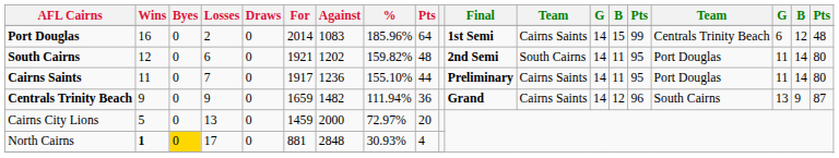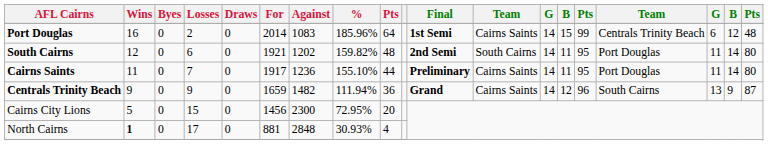 <table style="font-size: 85%; text-align: left;" class="wikitable">
 <tr>
 <th style="color:crimson">AFL Cairns</th>
 <th style="color:crimson">Wins</th>
 <th style="color:crimson">Byes</th>
 <th style="color:crimson">Losses</th>
 <th style="color:crimson">Draws</th>
 <th style="color:crimson">For</th>
 <th style="color:crimson">Against</th>
 <th style="color:crimson">%</th>
 <th style="color:crimson">Pts</th>
 <th></th>
 <th style="color:green">Final</th>
 <th style="color:green">Team</th>
 <th style="color:green">G</th>
 <th style="color:green">B</th>
 <th style="color:green">Pts</th>
 <th style="color:green">Team</th>
 <th style="color:green">G</th>
 <th style="color:green">B</th>
 <th style="color:green">Pts</th>
 </tr>
 <tr>
 </tr>
 <tr>
 </tr>
 <tr>
 <td><strong>	Port Douglas	</strong></td>
 <td>16</td>
 <td>0</td>
 <td>2</td>
 <td>0</td>
 <td>2014</td>
 <td>1083</td>
 <td>185.96%</td>
 <td>64</td>
 <td></td>
 <td><strong>1st Semi</strong></td>
 <td>Cairns Saints</td>
 <td>14</td>
 <td>15</td>
 <td>99</td>
 <td>Centrals Trinity Beach</td>
 <td>6</td>
 <td>12</td>
 <td>48</td>
 </tr>
 <tr>
 <td><strong>	South Cairns	</strong></td>
 <td>12</td>
 <td>0</td>
 <td>6</td>
 <td>0</td>
 <td>1921</td>
 <td>1202</td>
 <td>159.82%</td>
 <td>48</td>
 <td></td>
 <td><strong>2nd Semi</strong></td>
 <td>South Cairns</td>
 <td>14</td>
 <td>11</td>
 <td>95</td>
 <td>Port Douglas</td>
 <td>11</td>
 <td>14</td>
 <td>80</td>
 </tr>
 <tr>
 <td><strong>	Cairns Saints	</strong></td>
 <td>11</td>
 <td>0</td>
 <td>7</td>
 <td>0</td>
 <td>1917</td>
 <td>1236</td>
 <td>155.10%</td>
 <td>44</td>
 <td></td>
 <td><strong>Preliminary</strong></td>
 <td>Cairns Saints</td>
 <td>14</td>
 <td>11</td>
 <td>95</td>
 <td>Port Douglas</td>
 <td>11</td>
 <td>14</td>
 <td>80</td>
 </tr>
 <tr>
 <td><strong>	Centrals Trinity Beach	</strong></td>
 <td>9</td>
 <td>0</td>
 <td>9</td>
 <td>0</td>
 <td>1659</td>
 <td>1482</td>
 <td>111.94%</td>
 <td>36</td>
 <td></td>
 <td><strong>Grand</strong></td>
 <td>Cairns Saints</td>
 <td>14</td>
 <td>12</td>
 <td>96</td>
 <td>South Cairns</td>
 <td>13</td>
 <td>9</td>
 <td>87</td>
 </tr>
 <tr>
 <td>Cairns City Lions</td>
 <td>5</td>
 <td>0</td>
-<td>13</td>
+<td>15</td>
 <td>0</td>
-<td>1459</td>
-<td>2000</td>
-<td>72.97%</td>
+<td>1456</td>
+<td>2300</td>
+<td>72.95%</td>
 <td>20</td>
 <td></td>
 </tr>
 <tr>
 <td>North Cairns</td>
 <td><strong>1</strong></td>
-<td style="background: gold;">0</td>
+<td>0</td>
 <td>17</td>
 <td>0</td>
 <td>881</td>
 <td>2848</td>
 <td>30.93%</td>
 <td>4</td>
 <td></td>
 </tr>
 <tr>
 </tr>
 </table>
